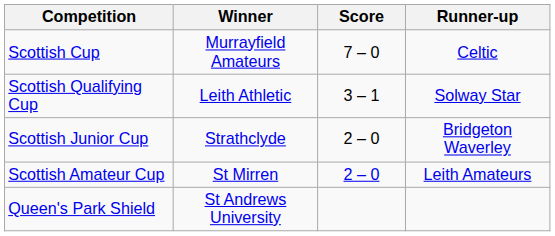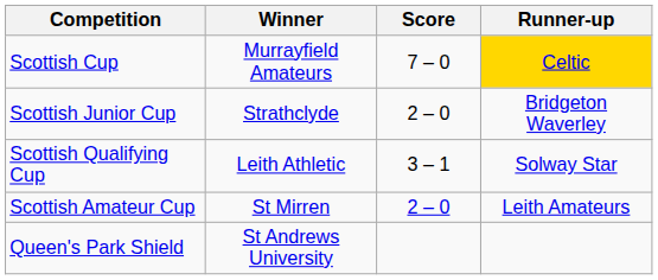 <table class="wikitable" style="text-align: center;">
 <tr>
 <th width=160>Competition</th>
 <th width=135>Winner</th>
 <th width=80>Score</th>
 <th width=135>Runner-up</th>
 </tr>
 <tr>
 <td align=left><a href='#'>Scottish Cup</a></td>
 <td><a href='#'>Murrayfield Amateurs</a></td>
 <td>7 – 0</td>
-<td><a href='#'>Celtic</a></td>
+<td style="background: gold;"><a href='#'>Celtic</a></td>
+</tr>
+<tr>
+<td align=left><a href='#'>Scottish Junior Cup</a></td>
+<td><a href='#'>Strathclyde</a></td>
+<td>2 – 0</td>
+<td><a href='#'>Bridgeton Waverley</a></td>
 </tr>
 <tr>
 <td align=left><a href='#'>Scottish Qualifying Cup</a></td>
 <td><a href='#'>Leith Athletic</a></td>
 <td>3 – 1</td>
 <td><a href='#'>Solway Star</a></td>
-</tr>
-<tr>
-<td align=left><a href='#'>Scottish Junior Cup</a></td>
-<td><a href='#'>Strathclyde</a></td>
-<td>2 – 0</td>
-<td><a href='#'>Bridgeton Waverley</a></td>
 </tr>
 <tr>
 <td align=left><a href='#'>Scottish Amateur Cup</a></td>
 <td><a href='#'>St Mirren</a></td>
 <td><a href='#'>2 – 0</a></td>
 <td><a href='#'>Leith Amateurs</a></td>
 </tr>
 <tr>
 <td align=left><a href='#'>Queen's Park Shield</a></td>
 <td><a href='#'>St Andrews University</a></td>
 <td></td>
 <td></td>
 </tr>
 </table>
